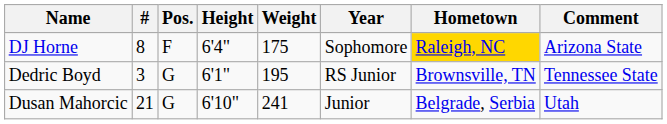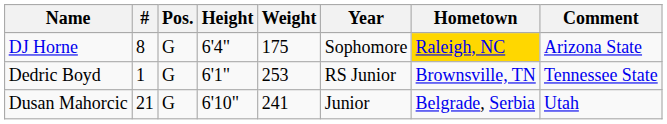 <table class="wikitable sortable" border="1">
 <tr>
 <th>Name</th>
 <th>#</th>
 <th>Pos.</th>
 <th>Height</th>
 <th>Weight</th>
 <th>Year</th>
 <th>Hometown</th>
 <th class="unstable">Comment</th>
 </tr>
 <tr>
 <td><a href='#'>DJ Horne</a></td>
 <td>8</td>
-<td>F</td>
+<td>G</td>
 <td>6'4"</td>
 <td>175</td>
 <td>Sophomore</td>
 <td style="background: gold;"><a href='#'>Raleigh, NC</a></td>
 <td><a href='#'>Arizona State</a></td>
 </tr>
 <tr>
 <td>Dedric Boyd</td>
-<td>3</td>
+<td>1</td>
 <td>G</td>
 <td>6'1"</td>
-<td>195</td>
+<td>253</td>
 <td>RS Junior</td>
 <td><a href='#'>Brownsville, TN</a></td>
 <td><a href='#'>Tennessee State</a></td>
 </tr>
 <tr>
 <td>Dusan Mahorcic</td>
 <td>21</td>
 <td>G</td>
 <td>6'10"</td>
 <td>241</td>
 <td>Junior</td>
 <td><a href='#'>Belgrade</a>, <a href='#'>Serbia</a></td>
 <td><a href='#'>Utah</a></td>
 </tr>
 </table>
